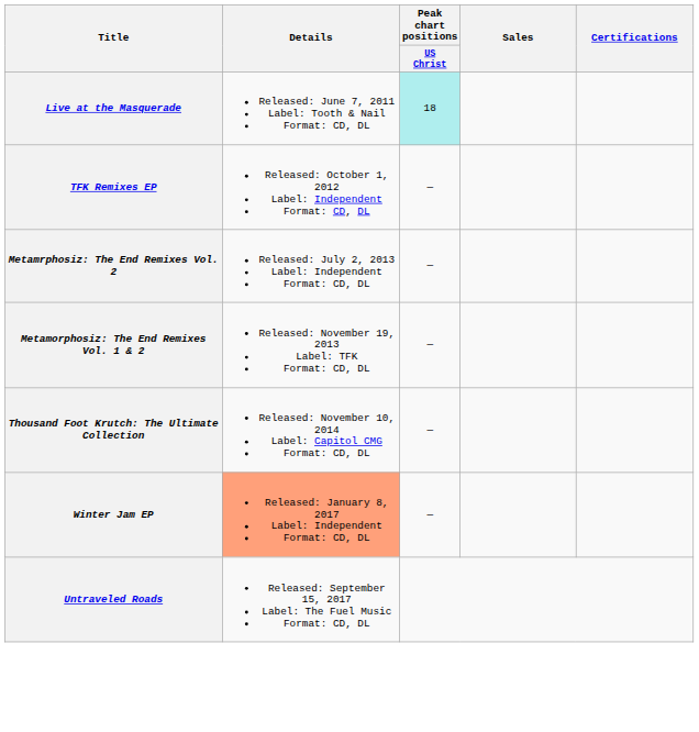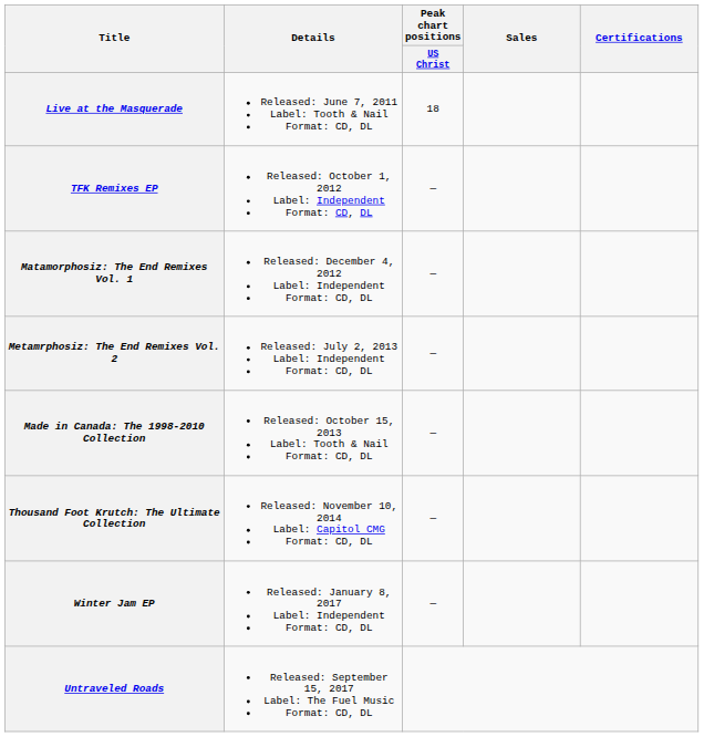 <table class="wikitable plainrowheaders" style="text-align:center;">
 <tr>
 <th rowspan="2" scope="col" style="width:21em;">Title</th>
 <th rowspan="2" scope="col" style="width:17em;">Details</th>
 <th>Peak chart positions</th>
 <th rowspan="2" scope="col" style="width:11em;">Sales</th>
 <th rowspan="2" scope="col" style="width:11em;"><a href='#'>Certifications</a></th>
 </tr>
 <tr>
 <th scope="col" style="width:3em;font-size:90%;"><a href='#'>US<br>Christ</a><br></th>
 </tr>
 <tr>
 <th scope="row"><em><a href='#'>Live at the Masquerade</a></em></th>
 <td><br><ul><li>Released: June 7, 2011</li><li>Label: Tooth & Nail</li><li>Format: CD, DL</li></ul></td>
-<td style="background: paleturquoise;">18</td>
+<td>18</td>
 <td></td>
 <td></td>
 </tr>
 <tr>
 <th scope="row"><em><a href='#'>TFK Remixes EP</a></em></th>
 <td><br><ul><li>Released: October 1, 2012</li><li>Label: <a href='#'>Independent</a></li><li>Format: <a href='#'>CD</a>, <a href='#'>DL</a></li></ul></td>
+<td>—</td>
+<td></td>
+<td></td>
+</tr>
+<tr>
+<th scope="row"><em>Matamorphosiz: The End Remixes Vol. 1</em></th>
+<td><br><ul><li>Released: December 4, 2012</li><li>Label: Independent</li><li>Format: CD, DL</li></ul></td>
 <td>—</td>
 <td></td>
 <td></td>
 </tr>
 <tr>
 <th scope="row"><em>Metamrphosiz: The End Remixes Vol. 2</em></th>
 <td><br><ul><li>Released: July 2, 2013</li><li>Label: Independent</li><li>Format: CD, DL</li></ul></td>
 <td>—</td>
 <td></td>
 <td></td>
 </tr>
 <tr>
-<th scope="row"><em>Metamorphosiz: The End Remixes Vol. 1  & 2</em></th>
-<td><br><ul><li>Released: November 19, 2013</li><li>Label: TFK</li><li>Format: CD, DL</li></ul></td>
+<th scope="row"><em>Made in Canada: The 1998-2010 Collection</em></th>
+<td><br><ul><li>Released: October 15, 2013</li><li>Label: Tooth & Nail</li><li>Format: CD, DL</li></ul></td>
 <td>—</td>
 <td></td>
 <td></td>
 </tr>
 <tr>
 <th scope="row"><em>Thousand Foot Krutch: The Ultimate Collection</em></th>
 <td><br><ul><li>Released: November 10, 2014</li><li>Label: <a href='#'>Capitol CMG</a></li><li>Format: CD, DL</li></ul></td>
 <td>—</td>
 <td></td>
 <td></td>
 </tr>
 <tr>
 <th scope="row"><em>Winter Jam EP</em></th>
-<td style="background: lightsalmon;"><br><ul><li>Released: January 8, 2017</li><li>Label: Independent</li><li>Format: CD, DL</li></ul></td>
+<td><br><ul><li>Released: January 8, 2017</li><li>Label: Independent</li><li>Format: CD, DL</li></ul></td>
 <td>—</td>
 <td></td>
 <td></td>
 </tr>
 <tr>
 <th scope="row"><em><a href='#'>Untraveled Roads</a></em></th>
 <td><br><ul><li>Released: September 15, 2017</li><li>Label: The Fuel Music</li><li>Format: CD, DL</li></ul></td>
 </tr>
 </table>
